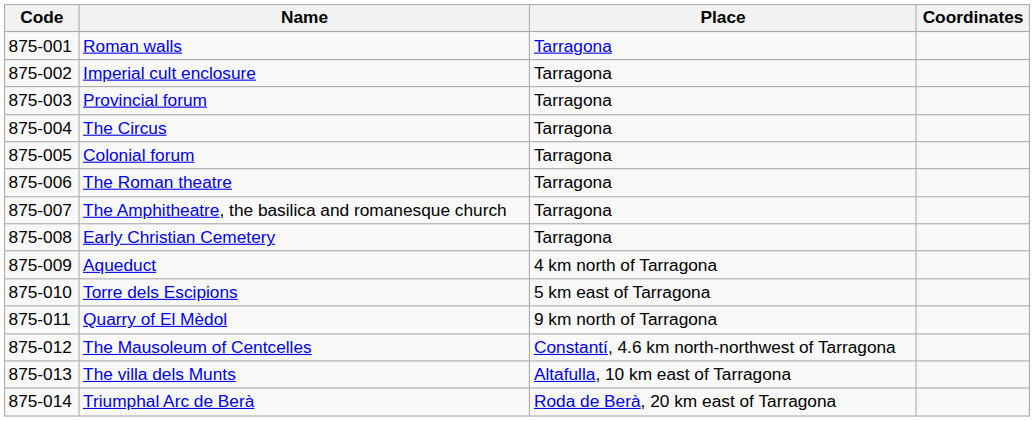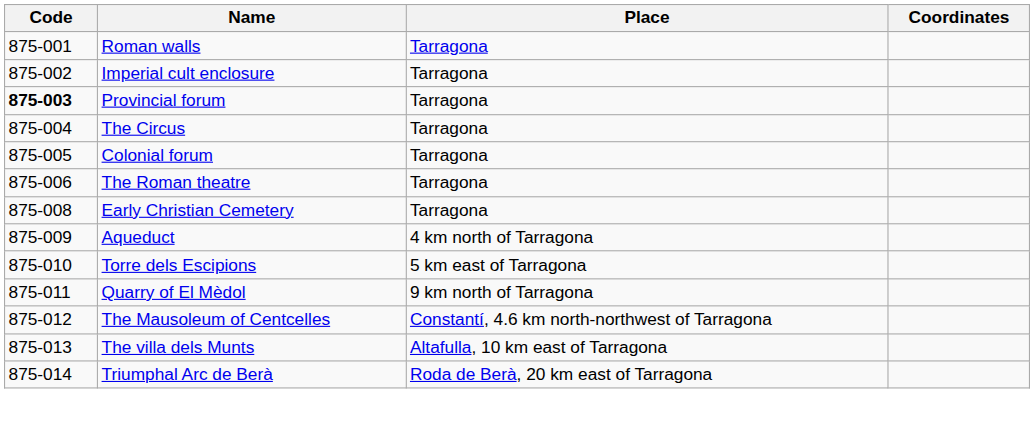 <table class="wikitable" width="60%">
 <tr>
 <th>Code</th>
 <th>Name</th>
 <th>Place</th>
 <th>Coordinates</th>
 </tr>
 <tr>
 <td>875-001</td>
 <td><a href='#'>Roman walls</a></td>
 <td><a href='#'>Tarragona</a></td>
 <td></td>
 </tr>
 <tr>
 <td>875-002</td>
 <td><a href='#'>Imperial cult enclosure</a></td>
 <td>Tarragona</td>
 <td></td>
 </tr>
 <tr>
-<td>875-003</td>
+<td><strong>875-003</strong></td>
 <td><a href='#'>Provincial forum</a></td>
 <td>Tarragona</td>
 <td></td>
 </tr>
 <tr>
 <td>875-004</td>
 <td><a href='#'>The Circus</a></td>
 <td>Tarragona</td>
 <td></td>
 </tr>
 <tr>
 <td>875-005</td>
 <td><a href='#'>Colonial forum</a></td>
 <td>Tarragona</td>
 <td></td>
 </tr>
 <tr>
 <td>875-006</td>
 <td><a href='#'>The Roman theatre</a></td>
-<td>Tarragona</td>
-<td></td>
-</tr>
-<tr>
-<td>875-007</td>
-<td><a href='#'>The Amphitheatre</a>, the basilica and romanesque church</td>
 <td>Tarragona</td>
 <td></td>
 </tr>
 <tr>
 <td>875-008</td>
 <td><a href='#'>Early Christian Cemetery</a></td>
 <td>Tarragona</td>
 <td></td>
 </tr>
 <tr>
 <td>875-009</td>
 <td><a href='#'>Aqueduct</a></td>
 <td>4 km north of Tarragona</td>
 <td></td>
 </tr>
 <tr>
 <td>875-010</td>
 <td><a href='#'>Torre dels Escipions</a></td>
 <td>5 km east of Tarragona</td>
 <td></td>
 </tr>
 <tr>
 <td>875-011</td>
 <td><a href='#'>Quarry of El Mèdol</a></td>
 <td>9 km north of Tarragona</td>
 <td></td>
 </tr>
 <tr>
 <td>875-012</td>
 <td><a href='#'>The Mausoleum of Centcelles</a></td>
 <td><a href='#'>Constantí</a>, 4.6 km north-northwest of Tarragona</td>
 <td></td>
 </tr>
 <tr>
 <td>875-013</td>
 <td><a href='#'>The villa dels Munts</a></td>
 <td><a href='#'>Altafulla</a>, 10 km east of Tarragona</td>
 <td></td>
 </tr>
 <tr>
 <td>875-014</td>
 <td><a href='#'>Triumphal Arc de Berà</a></td>
 <td><a href='#'>Roda de Berà</a>, 20 km east of Tarragona</td>
 <td></td>
 </tr>
 </table>
